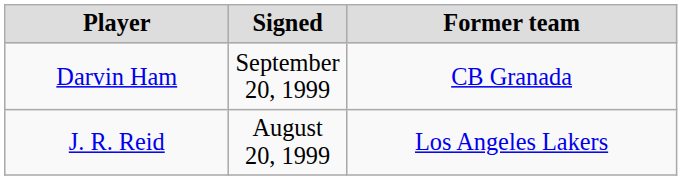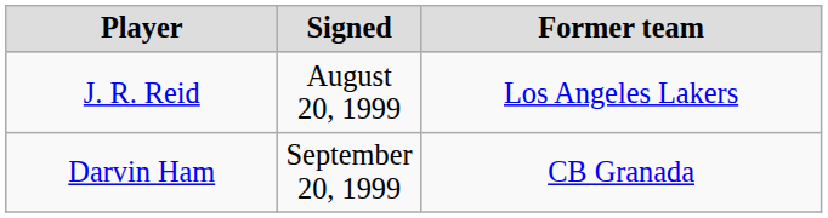 <table class="wikitable" style="text-align: center">
 <tr style="text-align:center; background:#ddd;">
 <td style="width:140px"><strong>Player</strong></td>
 <td style="width:70px"><strong>Signed</strong></td>
 <td style="width:210px"><strong>Former team</strong></td>
 </tr>
 <tr>
+<td><a href='#'>J. R. Reid</a></td>
+<td>August 20, 1999</td>
+<td><a href='#'>Los Angeles Lakers</a></td>
+</tr>
+<tr>
 <td><a href='#'>Darvin Ham</a></td>
 <td>September 20, 1999</td>
 <td><a href='#'>CB Granada</a></td>
 </tr>
-<tr>
-<td><a href='#'>J. R. Reid</a></td>
-<td>August 20, 1999</td>
-<td><a href='#'>Los Angeles Lakers</a></td>
-</tr>
 </table>
